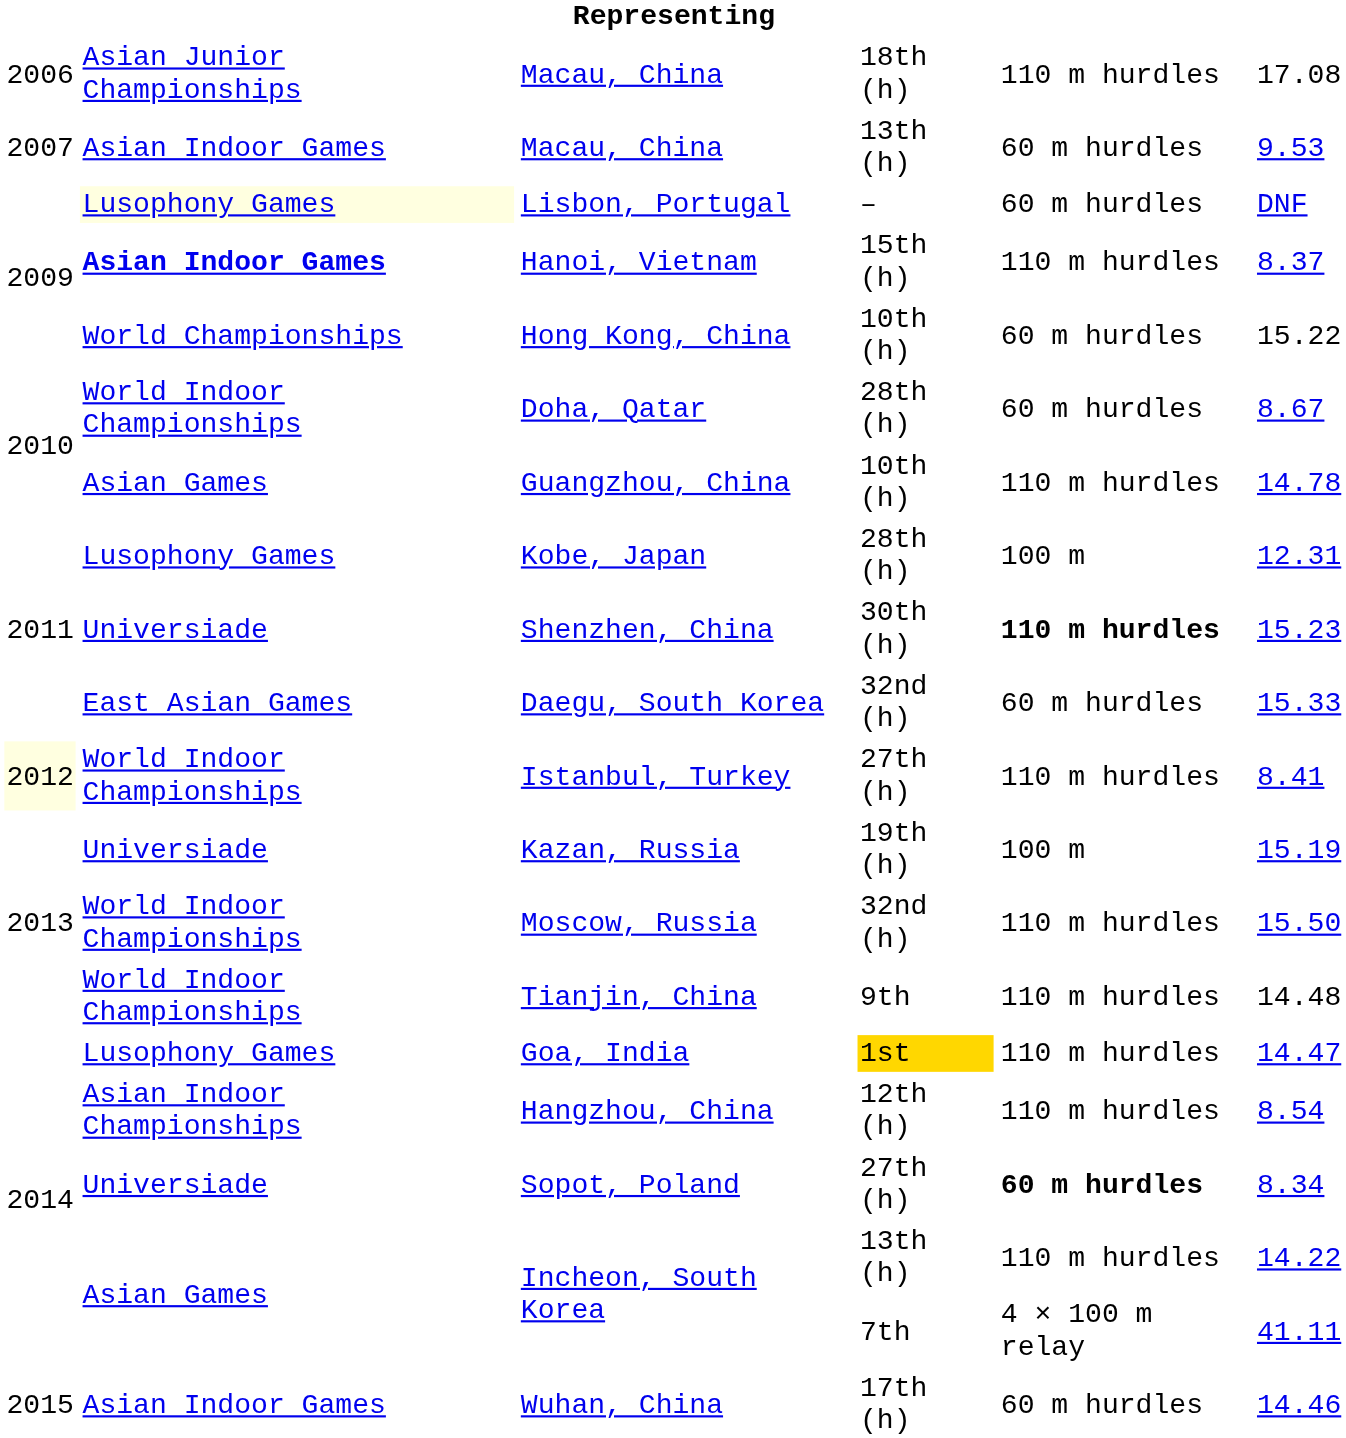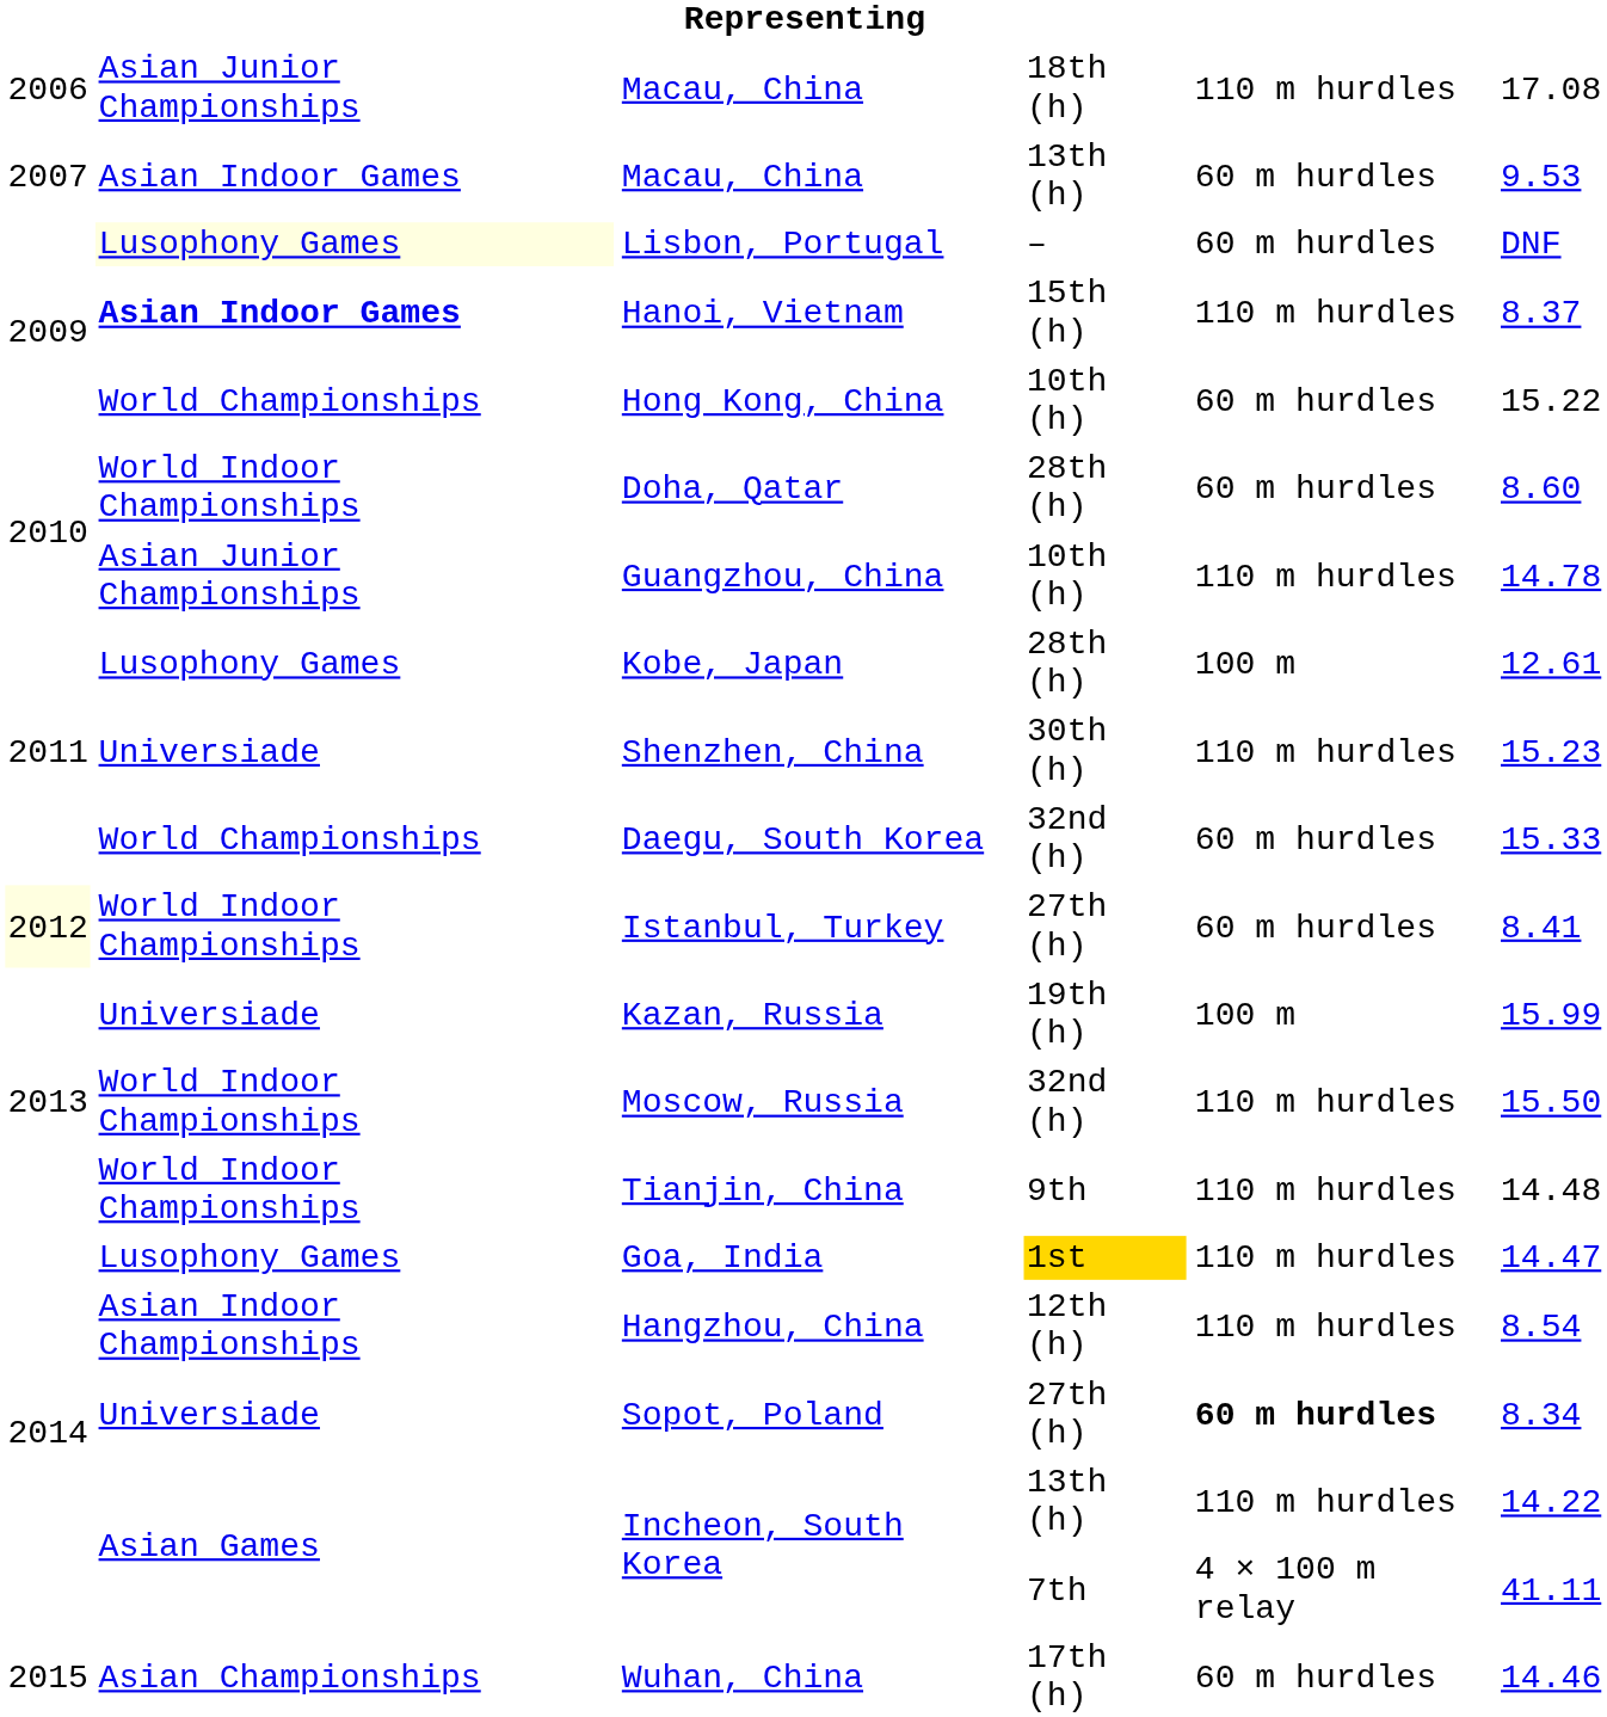 <table>
 <tr>
 <th colspan="6">Representing </th>
 </tr>
 <tr>
 <td>2006</td>
 <td><a href='#'>Asian Junior Championships</a></td>
 <td><a href='#'>Macau, China</a></td>
 <td>18th (h)</td>
 <td>110 m hurdles</td>
 <td>17.08</td>
 </tr>
 <tr>
 <td>2007</td>
 <td><a href='#'>Asian Indoor Games</a></td>
 <td><a href='#'>Macau, China</a></td>
 <td>13th (h)</td>
 <td>60 m hurdles</td>
 <td><a href='#'>9.53</a></td>
 </tr>
 <tr>
 <td rowspan=3>2009</td>
 <td style="background: lightyellow;"><a href='#'>Lusophony Games</a></td>
 <td><a href='#'>Lisbon, Portugal</a></td>
 <td>–</td>
 <td>60 m hurdles</td>
 <td><a href='#'>DNF</a></td>
 </tr>
 <tr>
 <td><strong><a href='#'>Asian Indoor Games</a></strong></td>
 <td><a href='#'>Hanoi, Vietnam</a></td>
 <td>15th (h)</td>
 <td>110 m hurdles</td>
 <td><a href='#'>8.37</a></td>
 </tr>
 <tr>
 <td><a href='#'>World Championships</a></td>
 <td><a href='#'>Hong Kong, China</a></td>
 <td>10th (h)</td>
 <td>60 m hurdles</td>
 <td>15.22</td>
 </tr>
 <tr>
 <td rowspan=2>2010</td>
 <td><a href='#'>World Indoor Championships</a></td>
 <td><a href='#'>Doha, Qatar</a></td>
 <td>28th (h)</td>
 <td>60 m hurdles</td>
-<td><a href='#'>8.67</a></td>
+<td><a href='#'>8.60</a></td>
 </tr>
 <tr>
-<td><a href='#'>Asian Games</a></td>
+<td><a href='#'>Asian Junior Championships</a></td>
 <td><a href='#'>Guangzhou, China</a></td>
 <td>10th (h)</td>
 <td>110 m hurdles</td>
 <td><a href='#'>14.78</a></td>
 </tr>
 <tr>
 <td rowspan=3>2011</td>
 <td><a href='#'>Lusophony Games</a></td>
 <td><a href='#'>Kobe, Japan</a></td>
 <td>28th (h)</td>
 <td>100 m</td>
-<td><a href='#'>12.31</a></td>
+<td><a href='#'>12.61</a></td>
 </tr>
 <tr>
 <td><a href='#'>Universiade</a></td>
 <td><a href='#'>Shenzhen, China</a></td>
 <td>30th (h)</td>
-<td><strong>110 m hurdles</strong></td>
+<td>110 m hurdles</td>
 <td><a href='#'>15.23</a></td>
 </tr>
 <tr>
-<td><a href='#'>East Asian Games</a></td>
+<td><a href='#'>World Championships</a></td>
 <td><a href='#'>Daegu, South Korea</a></td>
 <td>32nd (h)</td>
 <td>60 m hurdles</td>
 <td><a href='#'>15.33</a></td>
 </tr>
 <tr>
 <td style="background: lightyellow;">2012</td>
 <td><a href='#'>World Indoor Championships</a></td>
 <td><a href='#'>Istanbul, Turkey</a></td>
 <td>27th (h)</td>
-<td>110 m hurdles</td>
+<td>60 m hurdles</td>
 <td><a href='#'>8.41</a></td>
 </tr>
 <tr>
 <td rowspan=3>2013</td>
 <td><a href='#'>Universiade</a></td>
 <td><a href='#'>Kazan, Russia</a></td>
 <td>19th (h)</td>
 <td>100 m</td>
-<td><a href='#'>15.19</a></td>
+<td><a href='#'>15.99</a></td>
 </tr>
 <tr>
 <td><a href='#'>World Indoor Championships</a></td>
 <td><a href='#'>Moscow, Russia</a></td>
 <td>32nd (h)</td>
 <td>110 m hurdles</td>
 <td><a href='#'>15.50</a></td>
 </tr>
 <tr>
 <td><a href='#'>World Indoor Championships</a></td>
 <td><a href='#'>Tianjin, China</a></td>
 <td>9th</td>
 <td>110 m hurdles</td>
 <td>14.48</td>
 </tr>
 <tr>
 <td rowspan=5>2014</td>
 <td><a href='#'>Lusophony Games</a></td>
 <td><a href='#'>Goa, India</a></td>
 <td bgcolor=gold>1st</td>
 <td>110 m hurdles</td>
 <td><a href='#'>14.47</a></td>
 </tr>
 <tr>
 <td><a href='#'>Asian Indoor Championships</a></td>
 <td><a href='#'>Hangzhou, China</a></td>
 <td>12th (h)</td>
 <td>110 m hurdles</td>
 <td><a href='#'>8.54</a></td>
 </tr>
 <tr>
 <td><a href='#'>Universiade</a></td>
 <td><a href='#'>Sopot, Poland</a></td>
 <td>27th (h)</td>
 <td><strong>60 m hurdles</strong></td>
 <td><a href='#'>8.34</a></td>
 </tr>
 <tr>
 <td rowspan=2><a href='#'>Asian Games</a></td>
 <td rowspan=2><a href='#'>Incheon, South Korea</a></td>
 <td>13th (h)</td>
 <td>110 m hurdles</td>
 <td><a href='#'>14.22</a></td>
 </tr>
 <tr>
 <td>7th</td>
 <td>4 × 100 m relay</td>
 <td><a href='#'>41.11</a></td>
 </tr>
 <tr>
 <td>2015</td>
-<td><a href='#'>Asian Indoor Games</a></td>
+<td><a href='#'>Asian Championships</a></td>
 <td><a href='#'>Wuhan, China</a></td>
 <td>17th (h)</td>
 <td>60 m hurdles</td>
 <td><a href='#'>14.46</a></td>
 </tr>
 </table>
